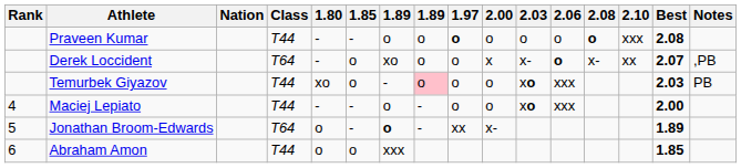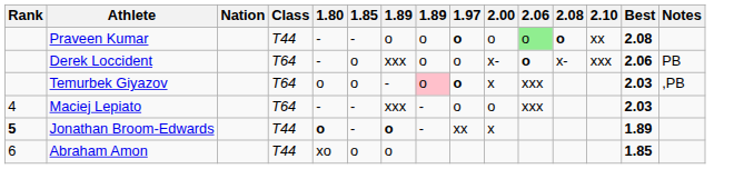 <table class="wikitable">
 <tr>
 <th>Rank</th>
 <th>Athlete</th>
 <th>Nation</th>
 <th>Class</th>
 <th>1.80</th>
 <th>1.85</th>
 <th>1.89</th>
 <th>1.89</th>
 <th>1.97</th>
 <th>2.00</th>
-<th>2.03</th>
 <th>2.06</th>
 <th>2.08</th>
 <th>2.10</th>
 <th>Best</th>
 <th>Notes</th>
 </tr>
 <tr>
 <td></td>
 <td><a href='#'>Praveen Kumar</a></td>
 <td></td>
 <td><em>T44</em></td>
 <td>-</td>
 <td>-</td>
 <td>o</td>
 <td>o</td>
 <td><strong>o</strong></td>
 <td>o</td>
-<td>o</td>
-<td>o</td>
+<td style="background: lightgreen;">o</td>
 <td><strong>o</strong></td>
-<td>xxx</td>
+<td>xx</td>
 <td><strong>2.08</strong></td>
 <td></td>
 </tr>
 <tr>
 <td></td>
 <td><a href='#'>Derek Loccident</a></td>
 <td></td>
 <td><em>T64</em></td>
 <td>-</td>
 <td>o</td>
-<td>xo</td>
+<td>xxx</td>
 <td>o</td>
 <td>o</td>
-<td>x</td>
 <td>x-</td>
 <td><strong>o</strong></td>
 <td>x-</td>
-<td>xx</td>
-<td><strong>2.07</strong></td>
-<td>,PB</td>
+<td>xxx</td>
+<td><strong>2.06</strong></td>
+<td>PB</td>
 </tr>
 <tr>
 <td></td>
 <td><a href='#'>Temurbek Giyazov</a></td>
 <td></td>
-<td><em>T44</em></td>
-<td>xo</td>
+<td><em>T64</em></td>
+<td>o</td>
 <td>o</td>
 <td>-</td>
 <td style="background: pink;">o</td>
-<td>o</td>
-<td>o</td>
-<td>x<strong>o</strong></td>
+<td><strong>o</strong></td>
+<td>x</td>
 <td>xxx</td>
 <td></td>
 <td></td>
 <td><strong>2.03</strong></td>
-<td>PB</td>
+<td>,PB</td>
 </tr>
 <tr>
 <td>4</td>
 <td><a href='#'>Maciej Lepiato</a></td>
 <td></td>
-<td><em>T44</em></td>
+<td><em>T64</em></td>
 <td>-</td>
 <td>-</td>
-<td>o</td>
+<td>xxx</td>
 <td>-</td>
 <td>o</td>
 <td>o</td>
-<td>x<strong>o</strong></td>
 <td>xxx</td>
 <td></td>
 <td></td>
-<td><strong>2.00</strong></td>
+<td><strong>2.03</strong></td>
 <td></td>
 </tr>
 <tr>
-<td>5</td>
+<td><strong>5</strong></td>
 <td><a href='#'>Jonathan  Broom-Edwards</a></td>
 <td></td>
-<td><em>T64</em></td>
-<td>o</td>
+<td><em>T44</em></td>
+<td><strong>o</strong></td>
 <td>-</td>
 <td><strong>o</strong></td>
 <td>-</td>
 <td>xx</td>
-<td>x-</td>
-<td></td>
+<td>x</td>
 <td></td>
 <td></td>
 <td></td>
 <td><strong>1.89</strong></td>
 <td></td>
 </tr>
 <tr>
 <td>6</td>
 <td><a href='#'>Abraham Amon</a></td>
 <td></td>
 <td><em>T44</em></td>
+<td>xo</td>
 <td>o</td>
 <td>o</td>
-<td>xxx</td>
-<td></td>
 <td></td>
 <td></td>
 <td></td>
 <td></td>
 <td></td>
 <td></td>
 <td><strong>1.85</strong></td>
 <td></td>
 </tr>
 </table>
